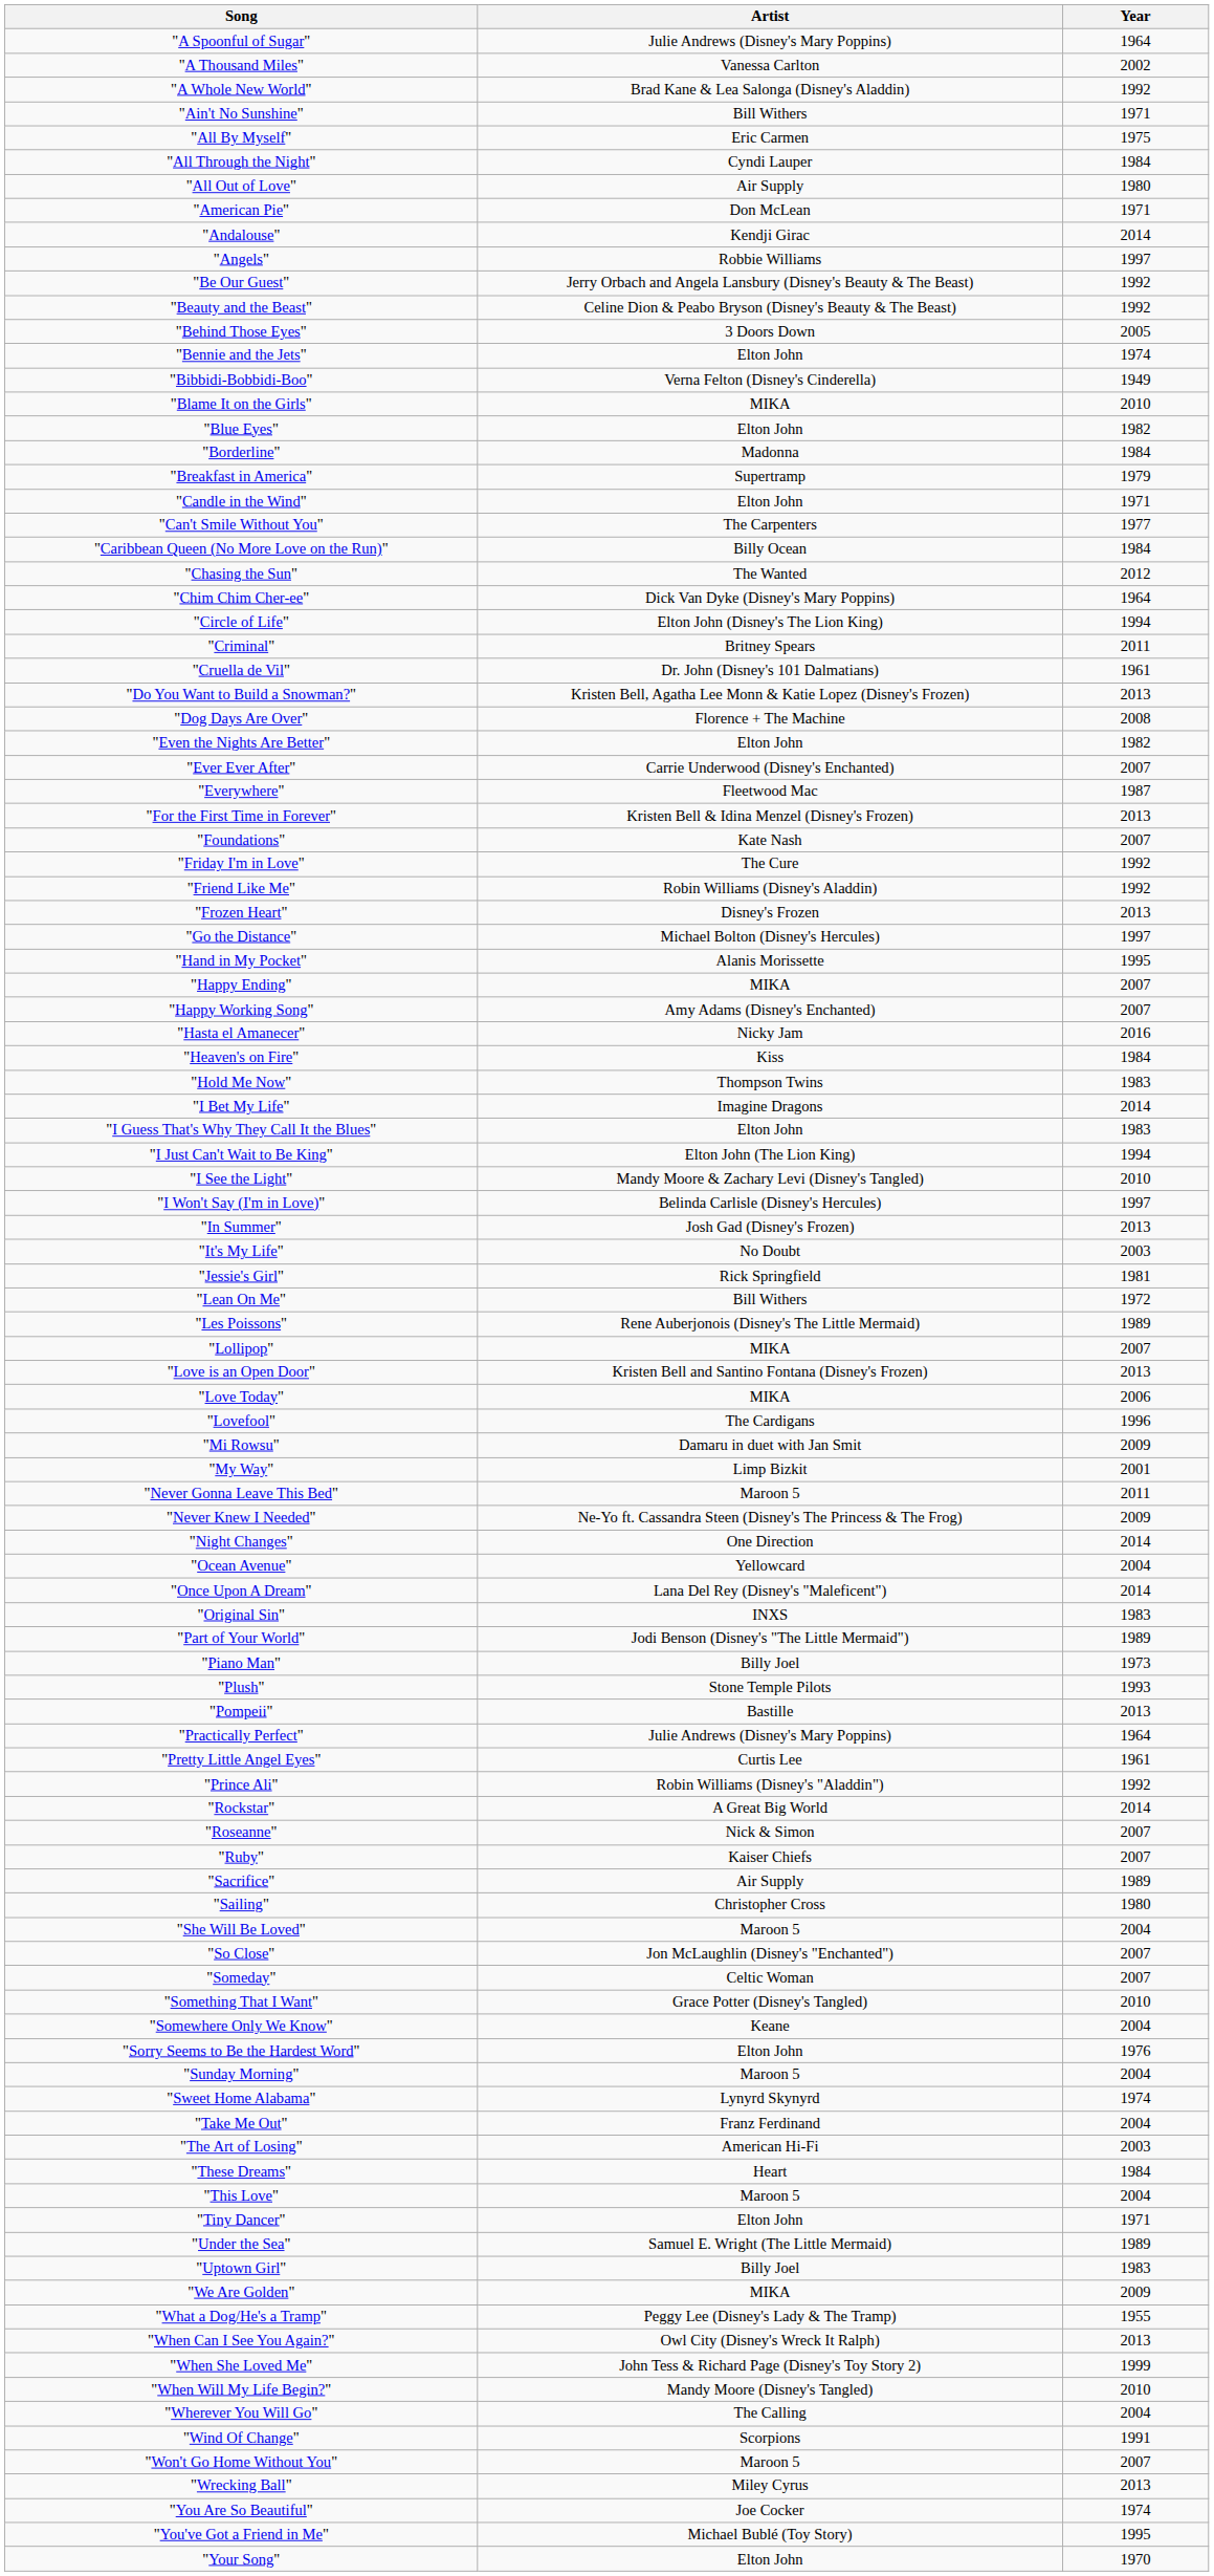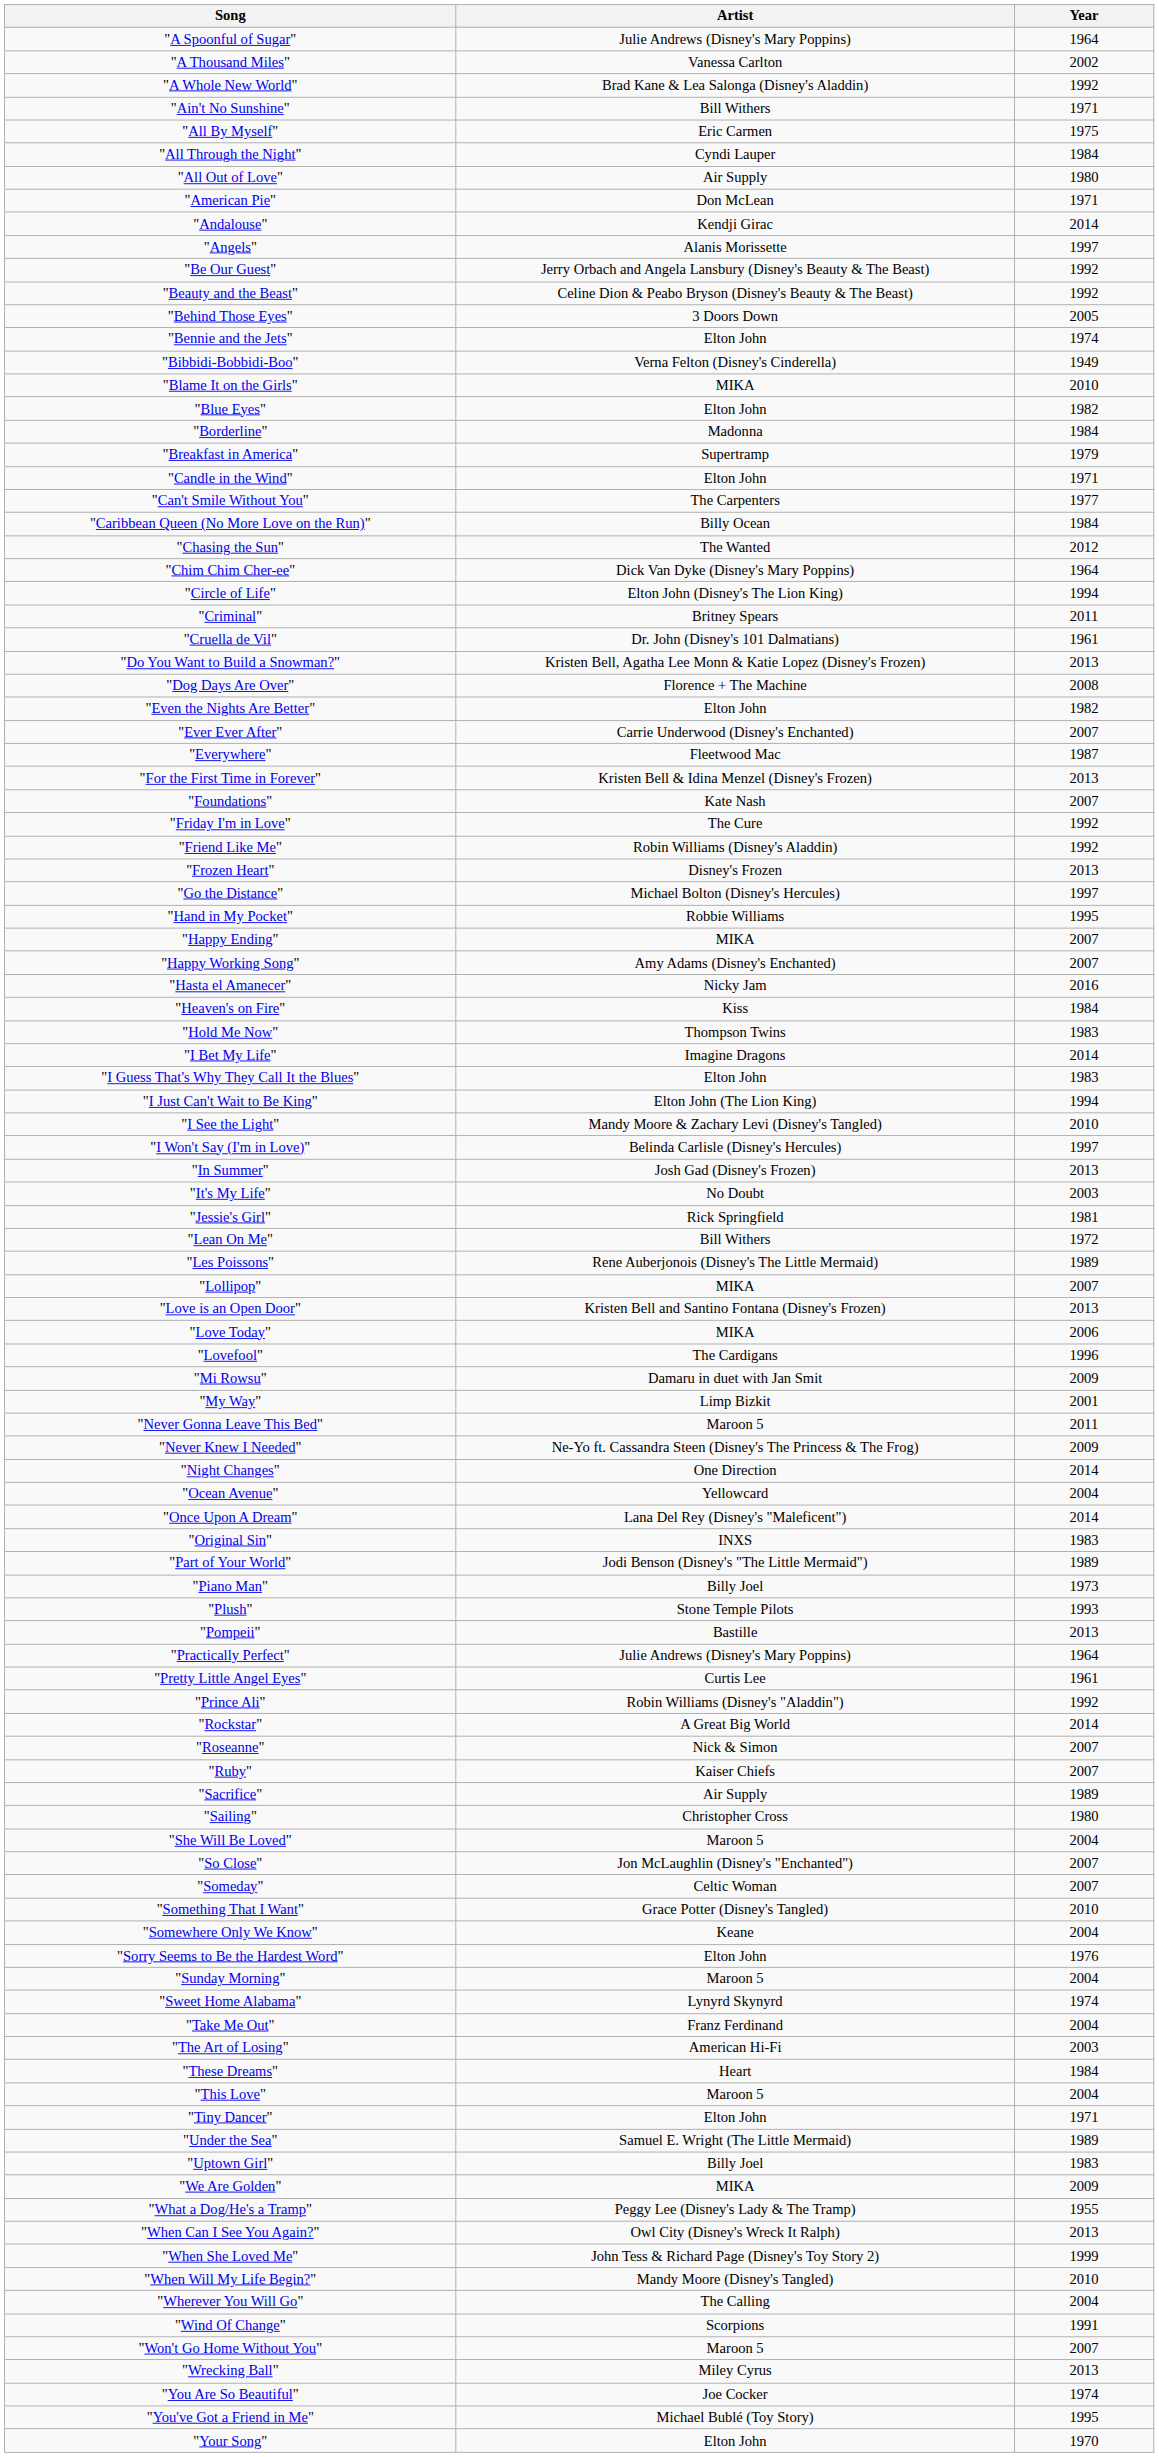 <table class="wikitable sortable" style="text-align:center; width:100%;">
 <tr>
 <th scope="col" style="width:120px;">Song</th>
 <th scope="col" style="width:150px;">Artist</th>
 <th scope="col" style="width:30px;">Year</th>
 </tr>
 <tr>
 <td>"<a href='#'>A Spoonful of Sugar</a>"</td>
 <td>Julie Andrews (Disney's Mary Poppins)</td>
 <td>1964</td>
 </tr>
 <tr>
 <td>"<a href='#'>A Thousand Miles</a>"</td>
 <td>Vanessa Carlton</td>
 <td>2002</td>
 </tr>
 <tr>
 <td>"<a href='#'>A Whole New World</a>"</td>
 <td>Brad Kane & Lea Salonga (Disney's Aladdin)</td>
 <td>1992</td>
 </tr>
 <tr>
 <td>"<a href='#'>Ain't No Sunshine</a>"</td>
 <td>Bill Withers</td>
 <td>1971</td>
 </tr>
 <tr>
 <td>"<a href='#'>All By Myself</a>"</td>
 <td>Eric Carmen</td>
 <td>1975</td>
 </tr>
 <tr>
 <td>"<a href='#'>All Through the Night</a>"</td>
 <td>Cyndi Lauper</td>
 <td>1984</td>
 </tr>
 <tr>
 <td>"<a href='#'>All Out of Love</a>"</td>
 <td>Air Supply</td>
 <td>1980</td>
 </tr>
 <tr>
 <td>"<a href='#'>American Pie</a>"</td>
 <td>Don McLean</td>
 <td>1971</td>
 </tr>
 <tr>
 <td>"<a href='#'>Andalouse</a>"</td>
 <td>Kendji Girac</td>
 <td>2014</td>
 </tr>
 <tr>
 <td>"<a href='#'>Angels</a>"</td>
-<td>Robbie Williams</td>
+<td>Alanis Morissette</td>
 <td>1997</td>
 </tr>
 <tr>
 <td>"<a href='#'>Be Our Guest</a>"</td>
 <td>Jerry Orbach and Angela Lansbury (Disney's Beauty & The Beast)</td>
 <td>1992</td>
 </tr>
 <tr>
 <td>"<a href='#'>Beauty and the Beast</a>"</td>
 <td>Celine Dion & Peabo Bryson (Disney's Beauty & The Beast)</td>
 <td>1992</td>
 </tr>
 <tr>
 <td>"<a href='#'>Behind Those Eyes</a>"</td>
 <td>3 Doors Down</td>
 <td>2005</td>
 </tr>
 <tr>
 <td>"<a href='#'>Bennie and the Jets</a>"</td>
 <td>Elton John</td>
 <td>1974</td>
 </tr>
 <tr>
 <td>"<a href='#'>Bibbidi-Bobbidi-Boo</a>"</td>
 <td>Verna Felton (Disney's Cinderella)</td>
 <td>1949</td>
 </tr>
 <tr>
 <td>"<a href='#'>Blame It on the Girls</a>"</td>
 <td>MIKA</td>
 <td>2010</td>
 </tr>
 <tr>
 <td>"<a href='#'>Blue Eyes</a>"</td>
 <td>Elton John</td>
 <td>1982</td>
 </tr>
 <tr>
 <td>"<a href='#'>Borderline</a>"</td>
 <td>Madonna</td>
 <td>1984</td>
 </tr>
 <tr>
 <td>"<a href='#'>Breakfast in America</a>"</td>
 <td>Supertramp</td>
 <td>1979</td>
 </tr>
 <tr>
 <td>"<a href='#'>Candle in the Wind</a>"</td>
 <td>Elton John</td>
 <td>1971</td>
 </tr>
 <tr>
 <td>"<a href='#'>Can't Smile Without You</a>"</td>
 <td>The Carpenters</td>
 <td>1977</td>
 </tr>
 <tr>
 <td>"<a href='#'>Caribbean Queen (No More Love on the Run)</a>"</td>
 <td>Billy Ocean</td>
 <td>1984</td>
 </tr>
 <tr>
 <td>"<a href='#'>Chasing the Sun</a>"</td>
 <td>The Wanted</td>
 <td>2012</td>
 </tr>
 <tr>
 <td>"<a href='#'>Chim Chim Cher-ee</a>"</td>
 <td>Dick Van Dyke (Disney's Mary Poppins)</td>
 <td>1964</td>
 </tr>
 <tr>
 <td>"<a href='#'>Circle of Life</a>"</td>
 <td>Elton John (Disney's The Lion King)</td>
 <td>1994</td>
 </tr>
 <tr>
 <td>"<a href='#'>Criminal</a>"</td>
 <td>Britney Spears</td>
 <td>2011</td>
 </tr>
 <tr>
 <td>"<a href='#'>Cruella de Vil</a>"</td>
 <td>Dr. John (Disney's 101 Dalmatians)</td>
 <td>1961</td>
 </tr>
 <tr>
 <td>"<a href='#'>Do You Want to Build a Snowman?</a>"</td>
 <td>Kristen Bell, Agatha Lee Monn & Katie Lopez (Disney's Frozen)</td>
 <td>2013</td>
 </tr>
 <tr>
 <td>"<a href='#'>Dog Days Are Over</a>"</td>
 <td>Florence + The Machine</td>
 <td>2008</td>
 </tr>
 <tr>
 <td>"<a href='#'>Even the Nights Are Better</a>"</td>
 <td>Elton John</td>
 <td>1982</td>
 </tr>
 <tr>
 <td>"<a href='#'>Ever Ever After</a>"</td>
 <td>Carrie Underwood (Disney's Enchanted)</td>
 <td>2007</td>
 </tr>
 <tr>
 <td>"<a href='#'>Everywhere</a>"</td>
 <td>Fleetwood Mac</td>
 <td>1987</td>
 </tr>
 <tr>
 <td>"<a href='#'>For the First Time in Forever</a>"</td>
 <td>Kristen Bell & Idina Menzel (Disney's Frozen)</td>
 <td>2013</td>
 </tr>
 <tr>
 <td>"<a href='#'>Foundations</a>"</td>
 <td>Kate Nash</td>
 <td>2007</td>
 </tr>
 <tr>
 <td>"<a href='#'>Friday I'm in Love</a>"</td>
 <td>The Cure</td>
 <td>1992</td>
 </tr>
 <tr>
 <td>"<a href='#'>Friend Like Me</a>"</td>
 <td>Robin Williams (Disney's Aladdin)</td>
 <td>1992</td>
 </tr>
 <tr>
 <td>"<a href='#'>Frozen Heart</a>"</td>
 <td>Disney's Frozen</td>
 <td>2013</td>
 </tr>
 <tr>
 <td>"<a href='#'>Go the Distance</a>"</td>
 <td>Michael Bolton (Disney's Hercules)</td>
 <td>1997</td>
 </tr>
 <tr>
 <td>"<a href='#'>Hand in My Pocket</a>"</td>
-<td>Alanis Morissette</td>
+<td>Robbie Williams</td>
 <td>1995</td>
 </tr>
 <tr>
 <td>"<a href='#'>Happy Ending</a>"</td>
 <td>MIKA</td>
 <td>2007</td>
 </tr>
 <tr>
 <td>"<a href='#'>Happy Working Song</a>"</td>
 <td>Amy Adams (Disney's Enchanted)</td>
 <td>2007</td>
 </tr>
 <tr>
 <td>"<a href='#'>Hasta el Amanecer</a>"</td>
 <td>Nicky Jam</td>
 <td>2016</td>
 </tr>
 <tr>
 <td>"<a href='#'>Heaven's on Fire</a>"</td>
 <td>Kiss</td>
 <td>1984</td>
 </tr>
 <tr>
 <td>"<a href='#'>Hold Me Now</a>"</td>
 <td>Thompson Twins</td>
 <td>1983</td>
 </tr>
 <tr>
 <td>"<a href='#'>I Bet My Life</a>"</td>
 <td>Imagine Dragons</td>
 <td>2014</td>
 </tr>
 <tr>
 <td>"<a href='#'>I Guess That's Why They Call It the Blues</a>"</td>
 <td>Elton John</td>
 <td>1983</td>
 </tr>
 <tr>
 <td>"<a href='#'>I Just Can't Wait to Be King</a>"</td>
 <td>Elton John (The Lion King)</td>
 <td>1994</td>
 </tr>
 <tr>
 <td>"<a href='#'>I See the Light</a>"</td>
 <td>Mandy Moore & Zachary Levi (Disney's Tangled)</td>
 <td>2010</td>
 </tr>
 <tr>
 <td>"<a href='#'>I Won't Say (I'm in Love)</a>"</td>
 <td>Belinda Carlisle (Disney's Hercules)</td>
 <td>1997</td>
 </tr>
 <tr>
 <td>"<a href='#'>In Summer</a>"</td>
 <td>Josh Gad (Disney's Frozen)</td>
 <td>2013</td>
 </tr>
 <tr>
 <td>"<a href='#'>It's My Life</a>"</td>
 <td>No Doubt</td>
 <td>2003</td>
 </tr>
 <tr>
 <td>"<a href='#'>Jessie's Girl</a>"</td>
 <td>Rick Springfield</td>
 <td>1981</td>
 </tr>
 <tr>
 <td>"<a href='#'>Lean On Me</a>"</td>
 <td>Bill Withers</td>
 <td>1972</td>
 </tr>
 <tr>
 <td>"<a href='#'>Les Poissons</a>"</td>
 <td>Rene Auberjonois (Disney's The Little Mermaid)</td>
 <td>1989</td>
 </tr>
 <tr>
 <td>"<a href='#'>Lollipop</a>"</td>
 <td>MIKA</td>
 <td>2007</td>
 </tr>
 <tr>
 <td>"<a href='#'>Love is an Open Door</a>"</td>
 <td>Kristen Bell and Santino Fontana (Disney's Frozen)</td>
 <td>2013</td>
 </tr>
 <tr>
 <td>"<a href='#'>Love Today</a>"</td>
 <td>MIKA</td>
 <td>2006</td>
 </tr>
 <tr>
 <td>"<a href='#'>Lovefool</a>"</td>
 <td>The Cardigans</td>
 <td>1996</td>
 </tr>
 <tr>
 <td>"<a href='#'>Mi Rowsu</a>"</td>
 <td>Damaru in duet with Jan Smit</td>
 <td>2009</td>
 </tr>
 <tr>
 <td>"<a href='#'>My Way</a>"</td>
 <td>Limp Bizkit</td>
 <td>2001</td>
 </tr>
 <tr>
 <td>"<a href='#'>Never Gonna Leave This Bed</a>"</td>
 <td>Maroon 5</td>
 <td>2011</td>
 </tr>
 <tr>
 <td>"<a href='#'>Never Knew I Needed</a>"</td>
 <td>Ne-Yo ft. Cassandra Steen (Disney's The Princess & The Frog)</td>
 <td>2009</td>
 </tr>
 <tr>
 <td>"<a href='#'>Night Changes</a>"</td>
 <td>One Direction</td>
 <td>2014</td>
 </tr>
 <tr>
 <td>"<a href='#'>Ocean Avenue</a>"</td>
 <td>Yellowcard</td>
 <td>2004</td>
 </tr>
 <tr>
 <td>"<a href='#'>Once Upon A Dream</a>"</td>
 <td>Lana Del Rey (Disney's "Maleficent")</td>
 <td>2014</td>
 </tr>
 <tr>
 <td>"<a href='#'>Original Sin</a>"</td>
 <td>INXS</td>
 <td>1983</td>
 </tr>
 <tr>
 <td>"<a href='#'>Part of Your World</a>"</td>
 <td>Jodi Benson (Disney's "The Little Mermaid")</td>
 <td>1989</td>
 </tr>
 <tr>
 <td>"<a href='#'>Piano Man</a>"</td>
 <td>Billy Joel</td>
 <td>1973</td>
 </tr>
 <tr>
 <td>"<a href='#'>Plush</a>"</td>
 <td>Stone Temple Pilots</td>
 <td>1993</td>
 </tr>
 <tr>
 <td>"<a href='#'>Pompeii</a>"</td>
 <td>Bastille</td>
 <td>2013</td>
 </tr>
 <tr>
 <td>"<a href='#'>Practically Perfect</a>"</td>
 <td>Julie Andrews (Disney's Mary Poppins)</td>
 <td>1964</td>
 </tr>
 <tr>
 <td>"<a href='#'>Pretty Little Angel Eyes</a>"</td>
 <td>Curtis Lee</td>
 <td>1961</td>
 </tr>
 <tr>
 <td>"<a href='#'>Prince Ali</a>"</td>
 <td>Robin Williams (Disney's "Aladdin")</td>
 <td>1992</td>
 </tr>
 <tr>
 <td>"<a href='#'>Rockstar</a>"</td>
 <td>A Great Big World</td>
 <td>2014</td>
 </tr>
 <tr>
 <td>"<a href='#'>Roseanne</a>"</td>
 <td>Nick & Simon</td>
 <td>2007</td>
 </tr>
 <tr>
 <td>"<a href='#'>Ruby</a>"</td>
 <td>Kaiser Chiefs</td>
 <td>2007</td>
 </tr>
 <tr>
 <td>"<a href='#'>Sacrifice</a>"</td>
 <td>Air Supply</td>
 <td>1989</td>
 </tr>
 <tr>
 <td>"<a href='#'>Sailing</a>"</td>
 <td>Christopher Cross</td>
 <td>1980</td>
 </tr>
 <tr>
 <td>"<a href='#'>She Will Be Loved</a>"</td>
 <td>Maroon 5</td>
 <td>2004</td>
 </tr>
 <tr>
 <td>"<a href='#'>So Close</a>"</td>
 <td>Jon McLaughlin (Disney's "Enchanted")</td>
 <td>2007</td>
 </tr>
 <tr>
 <td>"<a href='#'>Someday</a>"</td>
 <td>Celtic Woman</td>
 <td>2007</td>
 </tr>
 <tr>
 <td>"<a href='#'>Something That I Want</a>"</td>
 <td>Grace Potter (Disney's Tangled)</td>
 <td>2010</td>
 </tr>
 <tr>
 <td>"<a href='#'>Somewhere Only We Know</a>"</td>
 <td>Keane</td>
 <td>2004</td>
 </tr>
 <tr>
 <td>"<a href='#'>Sorry Seems to Be the Hardest Word</a>"</td>
 <td>Elton John</td>
 <td>1976</td>
 </tr>
 <tr>
 <td>"<a href='#'>Sunday Morning</a>"</td>
 <td>Maroon 5</td>
 <td>2004</td>
 </tr>
 <tr>
 <td>"<a href='#'>Sweet Home Alabama</a>"</td>
 <td>Lynyrd Skynyrd</td>
 <td>1974</td>
 </tr>
 <tr>
 <td>"<a href='#'>Take Me Out</a>"</td>
 <td>Franz Ferdinand</td>
 <td>2004</td>
 </tr>
 <tr>
 <td>"<a href='#'>The Art of Losing</a>"</td>
 <td>American Hi-Fi</td>
 <td>2003</td>
 </tr>
 <tr>
 <td>"<a href='#'>These Dreams</a>"</td>
 <td>Heart</td>
 <td>1984</td>
 </tr>
 <tr>
 <td>"<a href='#'>This Love</a>"</td>
 <td>Maroon 5</td>
 <td>2004</td>
 </tr>
 <tr>
 <td>"<a href='#'>Tiny Dancer</a>"</td>
 <td>Elton John</td>
 <td>1971</td>
 </tr>
 <tr>
 <td>"<a href='#'>Under the Sea</a>"</td>
 <td>Samuel E. Wright (The Little Mermaid)</td>
 <td>1989</td>
 </tr>
 <tr>
 <td>"<a href='#'>Uptown Girl</a>"</td>
 <td>Billy Joel</td>
 <td>1983</td>
 </tr>
 <tr>
 <td>"<a href='#'>We Are Golden</a>"</td>
 <td>MIKA</td>
 <td>2009</td>
 </tr>
 <tr>
 <td>"<a href='#'>What a Dog/He's a Tramp</a>"</td>
 <td>Peggy Lee (Disney's Lady & The Tramp)</td>
 <td>1955</td>
 </tr>
 <tr>
 <td>"<a href='#'>When Can I See You Again?</a>"</td>
 <td>Owl City (Disney's Wreck It Ralph)</td>
 <td>2013</td>
 </tr>
 <tr>
 <td>"<a href='#'>When She Loved Me</a>"</td>
 <td>John Tess & Richard Page (Disney's Toy Story 2)</td>
 <td>1999</td>
 </tr>
 <tr>
 <td>"<a href='#'>When Will My Life Begin?</a>"</td>
 <td>Mandy Moore (Disney's Tangled)</td>
 <td>2010</td>
 </tr>
 <tr>
 <td>"<a href='#'>Wherever You Will Go</a>"</td>
 <td>The Calling</td>
 <td>2004</td>
 </tr>
 <tr>
 <td>"<a href='#'>Wind Of Change</a>"</td>
 <td>Scorpions</td>
 <td>1991</td>
 </tr>
 <tr>
 <td>"<a href='#'>Won't Go Home Without You</a>"</td>
 <td>Maroon 5</td>
 <td>2007</td>
 </tr>
 <tr>
 <td>"<a href='#'>Wrecking Ball</a>"</td>
 <td>Miley Cyrus</td>
 <td>2013</td>
 </tr>
 <tr>
 <td>"<a href='#'>You Are So Beautiful</a>"</td>
 <td>Joe Cocker</td>
 <td>1974</td>
 </tr>
 <tr>
 <td>"<a href='#'>You've Got a Friend in Me</a>"</td>
 <td>Michael Bublé (Toy Story)</td>
 <td>1995</td>
 </tr>
 <tr>
 <td>"<a href='#'>Your Song</a>"</td>
 <td>Elton John</td>
 <td>1970</td>
 </tr>
 </table>
